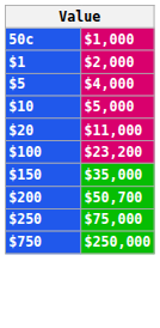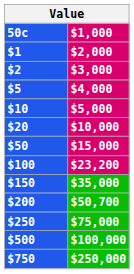 <table class="wikitable"  style=color:#fff;">
 <tr>
 <th colspan="2" style="color:#000;"><strong>Value</strong></th>
 </tr>
 <tr>
 <td style="width:65px; background:#2058eb;"><strong>50c</strong></td>
 <td style="background:#d9006d;"><strong>$1,000</strong></td>
 </tr>
 <tr>
 <td style="background:#2058eb;"><strong>$1</strong></td>
 <td style="background:#d9006d;"><strong>$2,000</strong></td>
 </tr>
 <tr>
+<td style="background:#2058eb;"><strong>$2</strong></td>
+<td style="background:#d9006d;"><strong>$3,000</strong></td>
+</tr>
+<tr>
 <td style="background:#2058eb;"><strong>$5</strong></td>
 <td style="background:#d9006d;"><strong>$4,000</strong></td>
 </tr>
 <tr>
 <td style="background:#2058eb;"><strong>$10</strong></td>
 <td style="background:#d9006d;"><strong>$5,000</strong></td>
 </tr>
 <tr>
 <td style="background:#2058eb;"><strong>$20</strong></td>
-<td style="background:#d9006d;"><strong>$11,000</strong></td>
+<td style="background:#d9006d;"><strong>$10,000</strong></td>
+</tr>
+<tr>
+<td style="background:#2058eb;"><strong>$50</strong></td>
+<td style="background:#d9006d;"><strong>$15,000</strong></td>
 </tr>
 <tr>
 <td style="background:#2058eb;"><strong>$100</strong></td>
 <td style="background:#d9006d;"><strong>$23,200</strong></td>
 </tr>
 <tr>
 <td style="background:#2058eb;"><strong>$150</strong></td>
 <td style="background:#06bd03;"><strong>$35,000</strong></td>
 </tr>
 <tr>
 <td style="background:#2058eb;"><strong>$200</strong></td>
 <td style="background:#06bd03;"><strong>$50,700</strong></td>
 </tr>
 <tr>
 <td style="background:#2058eb;"><strong>$250</strong></td>
 <td style="background:#06bd03;"><strong>$75,000</strong></td>
 </tr>
 <tr>
+<td style="background:#2058eb;"><strong>$500</strong></td>
+<td style="background:#06bd03;"><strong>$100,000</strong></td>
+</tr>
+<tr>
 <td style="background:#2058eb;"><strong>$750</strong></td>
 <td style="background:#06bd03;"><strong>$250,000</strong></td>
 </tr>
 </table>
